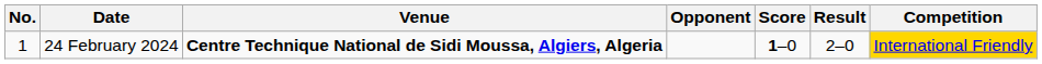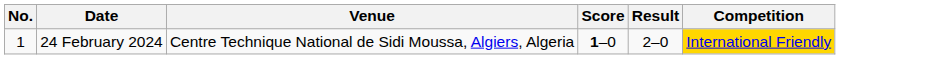 <table class="wikitable sortable">
 <tr>
 <th scope="col">No.</th>
 <th scope="col" data-sort-type="date">Date</th>
 <th scope="col">Venue</th>
-<th scope="col">Opponent</th>
 <th scope="col">Score</th>
 <th scope="col">Result</th>
 <th scope="col">Competition</th>
 </tr>
 <tr>
 <td align="center">1</td>
 <td>24 February 2024</td>
-<td><strong>Centre Technique National de Sidi Moussa, <a href='#'>Algiers</a>, Algeria</strong></td>
-<td></td>
+<td>Centre Technique National de Sidi Moussa, <a href='#'>Algiers</a>, Algeria</td>
 <td align="center"><strong>1</strong>–0</td>
 <td align="center">2–0</td>
 <td style="background: gold;"><a href='#'>International Friendly</a></td>
 </tr>
 </table>
